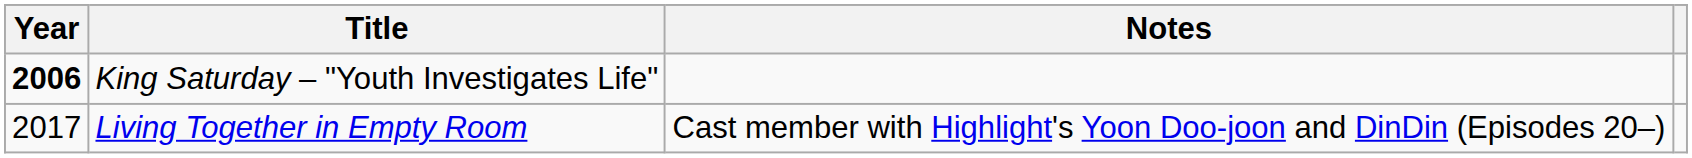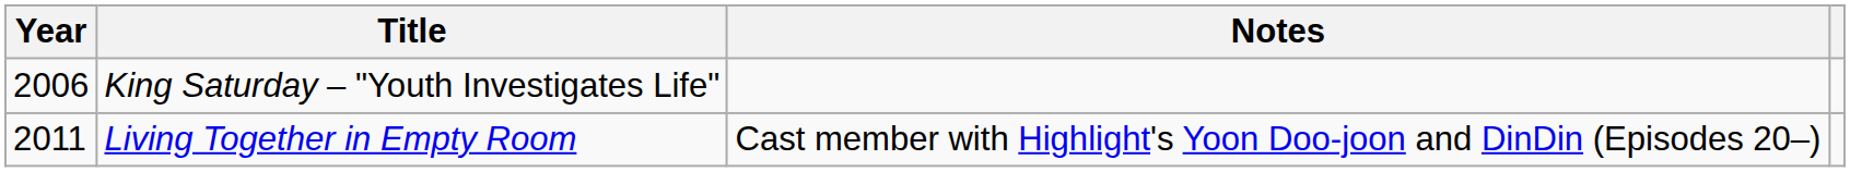 <table class="wikitable">
 <tr>
 <th scope="col">Year</th>
 <th scope="col">Title</th>
 <th scope="col">Notes</th>
 <th scope="col" class="unsortable"></th>
 </tr>
 <tr>
-<td><strong>2006</strong></td>
+<td>2006</td>
 <td><em>King Saturday</em> – "Youth Investigates Life"</td>
 <td></td>
 <td></td>
 </tr>
 <tr>
-<td>2017</td>
+<td>2011</td>
 <td><em><a href='#'>Living Together in Empty Room</a></em></td>
 <td>Cast member with <a href='#'>Highlight</a>'s <a href='#'>Yoon Doo-joon</a> and <a href='#'>DinDin</a> (Episodes 20–)</td>
 <td></td>
 </tr>
 </table>
